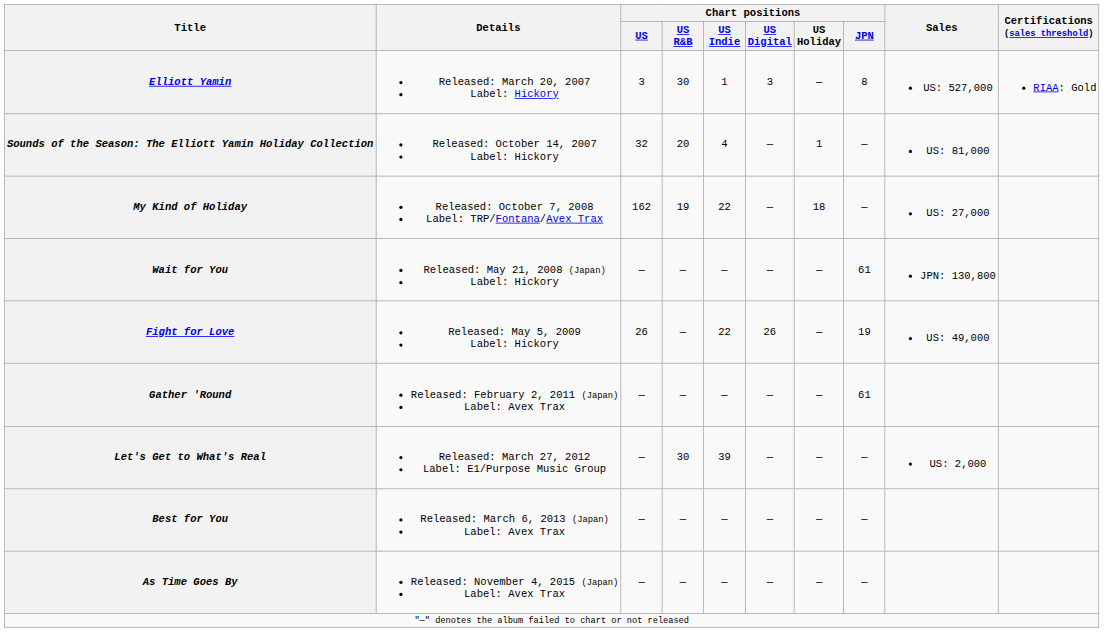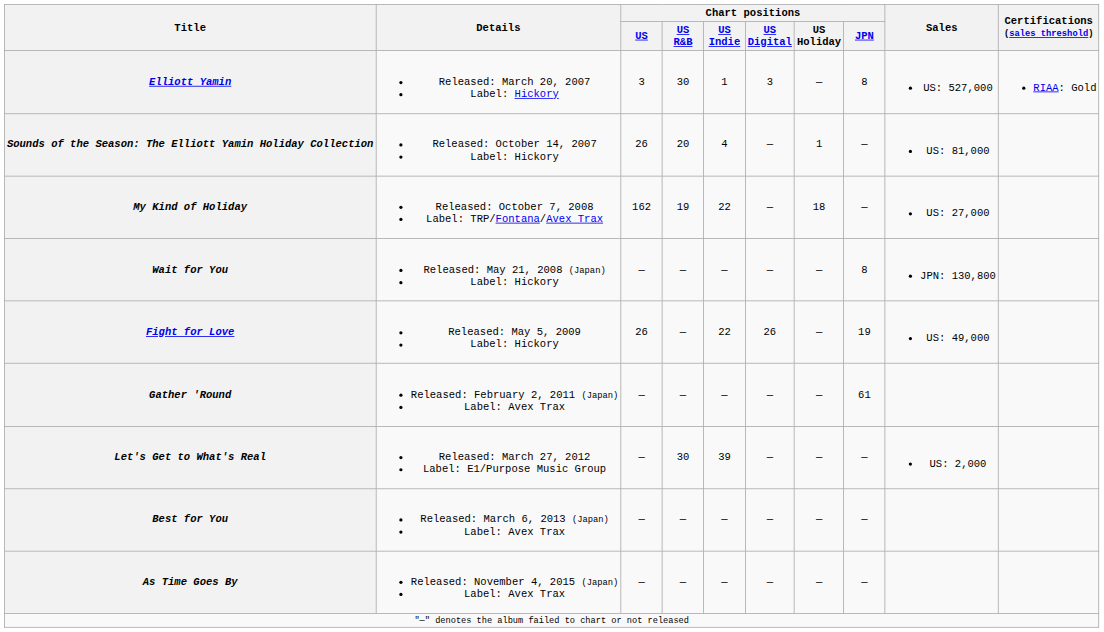 <table class="wikitable plainrowheaders" style="text-align:center;">
 <tr>
 <th rowspan="2">Title</th>
 <th rowspan="2">Details</th>
 <th colspan="6">Chart positions</th>
 <th rowspan="2">Sales</th>
 <th rowspan="2">Certifications<br><small>(<a href='#'>sales threshold</a>)</small></th>
 </tr>
 <tr>
 <th style="width:45px;"><a href='#'>US</a><br></th>
 <th style="width:45px;"><a href='#'>US<br>R&B</a><br></th>
 <th style="width:45px;"><a href='#'>US<br>Indie</a><br></th>
 <th style="width:45px;"><a href='#'>US<br>Digital</a></th>
 <th style="width:45px;">US<br>Holiday<br></th>
 <th style="width:45px;"><a href='#'>JPN</a><br></th>
 </tr>
 <tr>
 <th scope="row"><em><a href='#'>Elliott Yamin</a></em></th>
 <td><br><ul><li>Released: March 20, 2007</li><li>Label: <a href='#'>Hickory</a></li></ul></td>
 <td>3</td>
 <td>30</td>
 <td>1</td>
 <td>3</td>
 <td>—</td>
 <td>8</td>
 <td><br><ul><li>US: 527,000</li></ul></td>
 <td><br><ul><li><a href='#'>RIAA</a>: Gold</li></ul></td>
 </tr>
 <tr>
 <th scope="row"><em>Sounds of the Season: The Elliott Yamin Holiday Collection</em></th>
 <td><br><ul><li>Released: October 14, 2007</li><li>Label: Hickory</li></ul></td>
-<td>32</td>
+<td>26</td>
 <td>20</td>
 <td>4</td>
 <td>—</td>
 <td>1</td>
 <td>—</td>
 <td><br><ul><li>US: 81,000</li></ul></td>
 <td></td>
 </tr>
 <tr>
 <th scope="row"><em>My Kind of Holiday</em></th>
 <td><br><ul><li>Released: October 7, 2008</li><li>Label: TRP/<a href='#'>Fontana</a>/<a href='#'>Avex Trax</a></li></ul></td>
 <td>162</td>
 <td>19</td>
 <td>22</td>
 <td>—</td>
 <td>18</td>
 <td>—</td>
 <td><br><ul><li>US: 27,000</li></ul></td>
 <td></td>
 </tr>
 <tr>
 <th scope="row"><em>Wait for You</em></th>
 <td><br><ul><li>Released: May 21, 2008 <small>(Japan)</small></li><li>Label: Hickory</li></ul></td>
 <td>—</td>
 <td>—</td>
 <td>—</td>
 <td>—</td>
 <td>—</td>
-<td>61</td>
+<td>8</td>
 <td><br><ul><li>JPN: 130,800</li></ul></td>
 <td></td>
 </tr>
 <tr>
 <th scope="row"><em><a href='#'>Fight for Love</a></em></th>
 <td><br><ul><li>Released: May 5, 2009</li><li>Label: Hickory</li></ul></td>
 <td>26</td>
 <td>—</td>
 <td>22</td>
 <td>26</td>
 <td>—</td>
 <td>19</td>
 <td><br><ul><li>US: 49,000</li></ul></td>
 <td></td>
 </tr>
 <tr>
 <th scope="row"><em>Gather 'Round</em></th>
 <td><br><ul><li>Released: February 2, 2011 <small>(Japan)</small></li><li>Label: Avex Trax</li></ul></td>
 <td>—</td>
 <td>—</td>
 <td>—</td>
 <td>—</td>
 <td>—</td>
 <td>61</td>
 <td></td>
 <td></td>
 </tr>
 <tr>
 <th scope="row"><em>Let's Get to What's Real</em></th>
 <td><br><ul><li>Released: March 27, 2012</li><li>Label: E1/Purpose Music Group</li></ul></td>
 <td>—</td>
 <td>30</td>
 <td>39</td>
 <td>—</td>
 <td>—</td>
 <td>—</td>
 <td><br><ul><li>US: 2,000</li></ul></td>
 <td></td>
 </tr>
 <tr>
 <th scope="row"><em>Best for You</em></th>
 <td><br><ul><li>Released: March 6, 2013 <small>(Japan)</small></li><li>Label: Avex Trax</li></ul></td>
 <td>—</td>
 <td>—</td>
 <td>—</td>
 <td>—</td>
 <td>—</td>
 <td>—</td>
 <td></td>
 <td></td>
 </tr>
 <tr>
 <th scope="row"><em>As Time Goes By</em></th>
 <td><br><ul><li>Released: November 4, 2015 <small>(Japan)</small></li><li>Label: Avex Trax</li></ul></td>
 <td>—</td>
 <td>—</td>
 <td>—</td>
 <td>—</td>
 <td>—</td>
 <td>—</td>
 <td></td>
 <td></td>
 </tr>
 <tr>
 <td colspan="10" style="text-align:center; font-size:8pt;">"—" denotes the album failed to chart or not released</td>
 </tr>
 </table>
